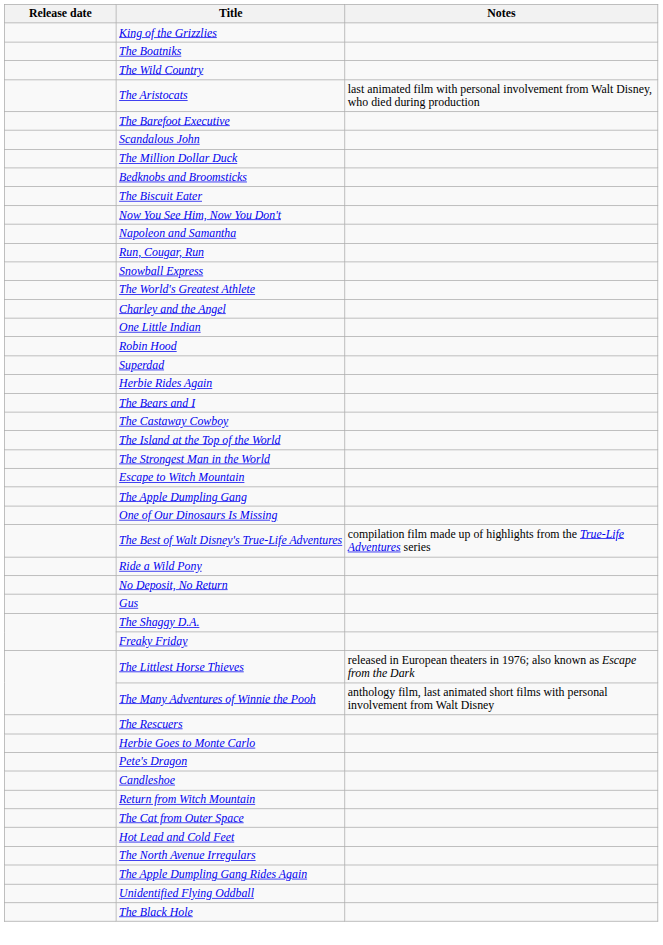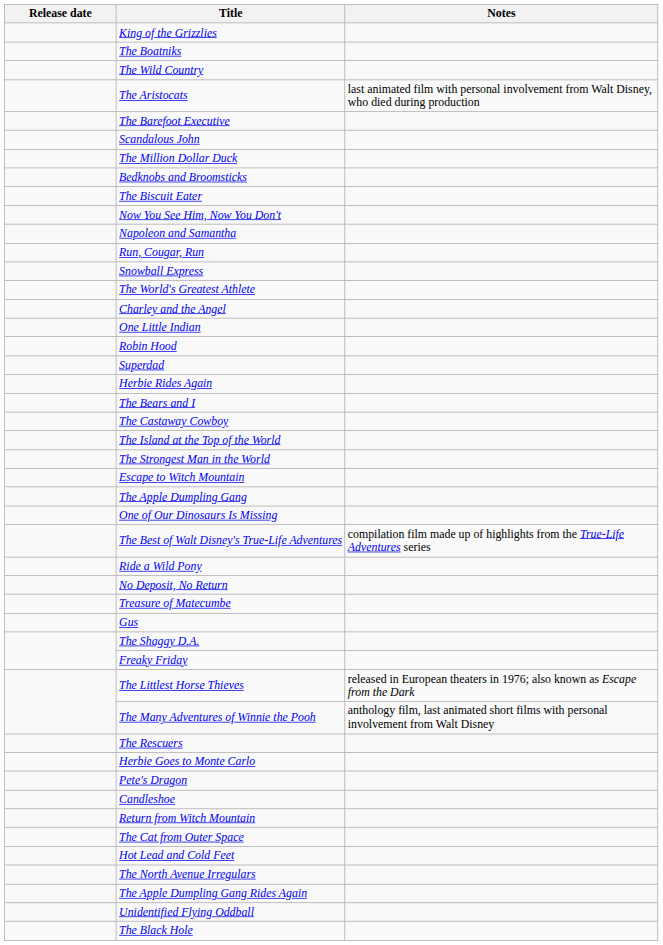 <table class="wikitable sortable" style="width:100%;">
 <tr>
 <th style="width:9em;">Release date</th>
 <th style="width:35%;">Title</th>
 <th>Notes</th>
 </tr>
 <tr>
 <td></td>
 <td><em><a href='#'>King of the Grizzlies</a></em></td>
 <td></td>
 </tr>
 <tr>
 <td></td>
 <td><em><a href='#'>The Boatniks</a></em></td>
 <td></td>
 </tr>
 <tr>
 <td></td>
 <td><em><a href='#'>The Wild Country</a></em></td>
 <td></td>
 </tr>
 <tr>
 <td></td>
 <td><em><a href='#'>The Aristocats</a></em></td>
 <td>last animated film with personal involvement from Walt Disney, who died during production</td>
 </tr>
 <tr>
 <td></td>
 <td><em><a href='#'>The Barefoot Executive</a></em></td>
 <td></td>
 </tr>
 <tr>
 <td></td>
 <td><em><a href='#'>Scandalous John</a></em></td>
 <td></td>
 </tr>
 <tr>
 <td></td>
 <td><em><a href='#'>The Million Dollar Duck</a></em></td>
 <td></td>
 </tr>
 <tr>
 <td></td>
 <td><em><a href='#'>Bedknobs and Broomsticks</a></em></td>
 <td></td>
 </tr>
 <tr>
 <td></td>
 <td><em><a href='#'>The Biscuit Eater</a></em></td>
 <td></td>
 </tr>
 <tr>
 <td></td>
 <td><em><a href='#'>Now You See Him, Now You Don't</a></em></td>
 <td></td>
 </tr>
 <tr>
 <td></td>
 <td><em><a href='#'>Napoleon and Samantha</a></em></td>
 <td></td>
 </tr>
 <tr>
 <td></td>
 <td><em><a href='#'>Run, Cougar, Run</a></em></td>
 <td></td>
 </tr>
 <tr>
 <td></td>
 <td><em><a href='#'>Snowball Express</a></em></td>
 <td></td>
 </tr>
 <tr>
 <td></td>
 <td><em><a href='#'>The World's Greatest Athlete</a></em></td>
 <td></td>
 </tr>
 <tr>
 <td></td>
 <td><em><a href='#'>Charley and the Angel</a></em></td>
 <td></td>
 </tr>
 <tr>
 <td></td>
 <td><em><a href='#'>One Little Indian</a></em></td>
 <td></td>
 </tr>
 <tr>
 <td></td>
 <td><em><a href='#'>Robin Hood</a></em></td>
 <td></td>
 </tr>
 <tr>
 <td></td>
 <td><em><a href='#'>Superdad</a></em></td>
 <td></td>
 </tr>
 <tr>
 <td></td>
 <td><em><a href='#'>Herbie Rides Again</a></em></td>
 <td></td>
 </tr>
 <tr>
 <td></td>
 <td><em><a href='#'>The Bears and I</a></em></td>
 <td></td>
 </tr>
 <tr>
 <td></td>
 <td><em><a href='#'>The Castaway Cowboy</a></em></td>
 <td></td>
 </tr>
 <tr>
 <td></td>
 <td><em><a href='#'>The Island at the Top of the World</a></em></td>
 <td></td>
 </tr>
 <tr>
 <td></td>
 <td><em><a href='#'>The Strongest Man in the World</a></em></td>
 <td></td>
 </tr>
 <tr>
 <td></td>
 <td><em><a href='#'>Escape to Witch Mountain</a></em></td>
 <td></td>
 </tr>
 <tr>
 <td></td>
 <td><em><a href='#'>The Apple Dumpling Gang</a></em></td>
 <td></td>
 </tr>
 <tr>
 <td></td>
 <td><em><a href='#'>One of Our Dinosaurs Is Missing</a></em></td>
 <td></td>
 </tr>
 <tr>
 <td></td>
 <td><em><a href='#'>The Best of Walt Disney's True-Life Adventures</a></em></td>
 <td>compilation film made up of highlights from the <em><a href='#'>True-Life Adventures</a></em> series</td>
 </tr>
 <tr>
 <td></td>
 <td><em><a href='#'>Ride a Wild Pony</a></em></td>
 <td></td>
 </tr>
 <tr>
 <td></td>
 <td><em><a href='#'>No Deposit, No Return</a></em></td>
 <td></td>
 </tr>
 <tr>
 <td></td>
+<td><em><a href='#'>Treasure of Matecumbe</a></em></td>
+<td></td>
+</tr>
+<tr>
+<td></td>
 <td><em><a href='#'>Gus</a></em></td>
 <td></td>
 </tr>
 <tr>
 <td rowspan="2"></td>
 <td><em><a href='#'>The Shaggy D.A.</a></em></td>
 <td></td>
 </tr>
 <tr>
 <td><em><a href='#'>Freaky Friday</a></em></td>
 <td></td>
 </tr>
 <tr>
 <td rowspan="2"></td>
 <td><em><a href='#'>The Littlest Horse Thieves</a></em></td>
 <td>released in European theaters in 1976; also known as <em>Escape from the Dark</em></td>
 </tr>
 <tr>
 <td><em><a href='#'>The Many Adventures of Winnie the Pooh</a></em></td>
 <td>anthology film, last animated short films with personal involvement from Walt Disney</td>
 </tr>
 <tr>
 <td></td>
 <td><em><a href='#'>The Rescuers</a></em></td>
 <td></td>
 </tr>
 <tr>
 <td></td>
 <td><em><a href='#'>Herbie Goes to Monte Carlo</a></em></td>
 <td></td>
 </tr>
 <tr>
 <td></td>
 <td><em><a href='#'>Pete's Dragon</a></em></td>
 <td></td>
 </tr>
 <tr>
 <td></td>
 <td><em><a href='#'>Candleshoe</a></em></td>
 <td></td>
 </tr>
 <tr>
 <td></td>
 <td><em><a href='#'>Return from Witch Mountain</a></em></td>
 <td></td>
 </tr>
 <tr>
 <td></td>
 <td><em><a href='#'>The Cat from Outer Space</a></em></td>
 <td></td>
 </tr>
 <tr>
 <td></td>
 <td><em><a href='#'>Hot Lead and Cold Feet</a></em></td>
 <td></td>
 </tr>
 <tr>
 <td></td>
 <td><em><a href='#'>The North Avenue Irregulars</a></em></td>
 <td></td>
 </tr>
 <tr>
 <td></td>
 <td><em><a href='#'>The Apple Dumpling Gang Rides Again</a></em></td>
 <td></td>
 </tr>
 <tr>
 <td></td>
 <td><em><a href='#'>Unidentified Flying Oddball</a></em></td>
 <td></td>
 </tr>
 <tr>
 <td></td>
 <td><em><a href='#'>The Black Hole</a></em></td>
 <td></td>
 </tr>
 </table>
